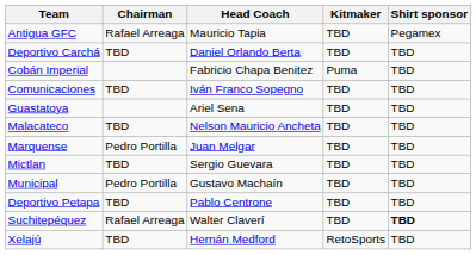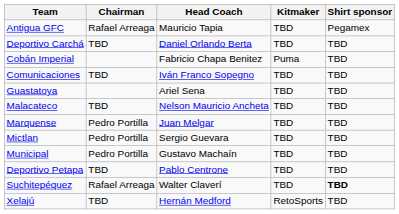 <table class="wikitable sortable" style="text-align: left;">
 <tr>
 <th>Team</th>
 <th>Chairman</th>
 <th>Head Coach</th>
 <th>Kitmaker</th>
 <th>Shirt sponsor</th>
 </tr>
 <tr>
 <td><a href='#'>Antigua GFC</a></td>
 <td> Rafael Arreaga</td>
 <td> Mauricio Tapia</td>
 <td>TBD</td>
 <td>Pegamex</td>
 </tr>
 <tr>
 <td><a href='#'>Deportivo Carchá</a></td>
 <td> TBD</td>
 <td> <a href='#'>Daniel Orlando Berta</a></td>
 <td>TBD</td>
 <td>TBD</td>
 </tr>
 <tr>
 <td><a href='#'>Cobán Imperial</a></td>
 <td></td>
 <td> Fabricio Chapa Benitez</td>
 <td>Puma</td>
 <td>TBD</td>
 </tr>
 <tr>
 <td><a href='#'>Comunicaciones</a></td>
 <td> TBD</td>
 <td> <a href='#'>Iván Franco Sopegno</a></td>
 <td>TBD</td>
 <td>TBD</td>
 </tr>
 <tr>
 <td><a href='#'>Guastatoya</a></td>
 <td></td>
 <td> Ariel Sena</td>
 <td>TBD</td>
 <td>TBD</td>
 </tr>
 <tr>
 <td><a href='#'>Malacateco</a></td>
 <td> TBD</td>
 <td> <a href='#'>Nelson Mauricio Ancheta</a></td>
 <td>TBD</td>
 <td>TBD</td>
 </tr>
 <tr>
 <td><a href='#'>Marquense</a></td>
 <td> Pedro Portilla</td>
 <td> <a href='#'>Juan Melgar</a></td>
 <td>TBD</td>
 <td>TBD</td>
 </tr>
 <tr>
 <td><a href='#'>Mictlan</a></td>
-<td> TBD</td>
+<td> Pedro Portilla</td>
 <td> Sergio Guevara</td>
 <td>TBD</td>
 <td>TBD</td>
 </tr>
 <tr>
 <td><a href='#'>Municipal</a></td>
 <td> Pedro Portilla</td>
 <td> Gustavo Machaín</td>
 <td>TBD</td>
 <td>TBD</td>
 </tr>
 <tr>
 <td><a href='#'>Deportivo Petapa</a></td>
 <td> TBD</td>
 <td> <a href='#'>Pablo Centrone</a></td>
 <td>TBD</td>
 <td>TBD</td>
 </tr>
 <tr>
 <td><a href='#'>Suchitepéquez</a></td>
 <td> Rafael Arreaga</td>
 <td> Walter Claverí</td>
 <td>TBD</td>
 <td><strong>TBD</strong></td>
 </tr>
 <tr>
 <td><a href='#'>Xelajú</a></td>
 <td> TBD</td>
 <td> <a href='#'>Hernán Medford</a></td>
 <td>RetoSports</td>
 <td>TBD</td>
 </tr>
 </table>
